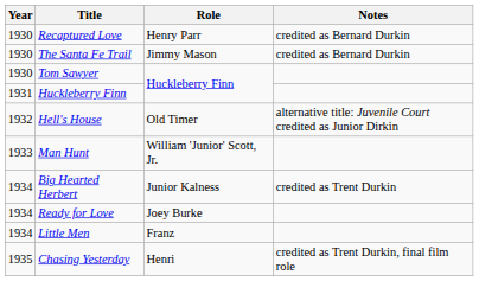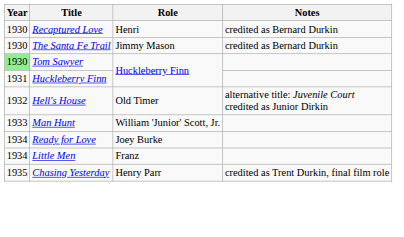 <table class="wikitable sortable">
 <tr>
 <th>Year</th>
 <th>Title</th>
 <th>Role</th>
 <th class="unsortable">Notes</th>
 </tr>
 <tr>
 <td>1930</td>
 <td><em><a href='#'>Recaptured Love</a></em></td>
-<td>Henry Parr</td>
+<td>Henri</td>
 <td>credited as Bernard Durkin</td>
 </tr>
 <tr>
 <td>1930</td>
 <td><em><a href='#'>The Santa Fe Trail</a></em></td>
 <td>Jimmy Mason</td>
 <td>credited as Bernard Durkin</td>
 </tr>
 <tr>
-<td>1930</td>
+<td style="background: lightgreen;">1930</td>
 <td><em><a href='#'>Tom Sawyer</a></em></td>
 <td rowspan="2"><a href='#'>Huckleberry Finn</a></td>
 <td></td>
 </tr>
 <tr>
 <td>1931</td>
 <td><em><a href='#'>Huckleberry Finn</a></em></td>
 <td></td>
 </tr>
 <tr>
 <td>1932</td>
 <td><em><a href='#'>Hell's House</a></em></td>
 <td>Old Timer</td>
 <td>alternative title: <em>Juvenile Court</em><br>credited as Junior Dirkin</td>
 </tr>
 <tr>
 <td>1933</td>
 <td><em><a href='#'>Man Hunt</a></em></td>
 <td>William 'Junior' Scott, Jr.</td>
 <td></td>
 </tr>
 <tr>
 <td>1934</td>
-<td><em><a href='#'>Big Hearted Herbert</a></em></td>
-<td>Junior Kalness</td>
-<td>credited as Trent Durkin</td>
-</tr>
-<tr>
-<td>1934</td>
 <td><em><a href='#'>Ready for Love</a></em></td>
 <td>Joey Burke</td>
 <td></td>
 </tr>
 <tr>
 <td>1934</td>
 <td><em><a href='#'>Little Men</a></em></td>
 <td>Franz</td>
 <td></td>
 </tr>
 <tr>
 <td>1935</td>
 <td><em><a href='#'>Chasing Yesterday</a></em></td>
-<td>Henri</td>
+<td>Henry Parr</td>
 <td>credited as Trent Durkin, final film role</td>
 </tr>
 </table>
